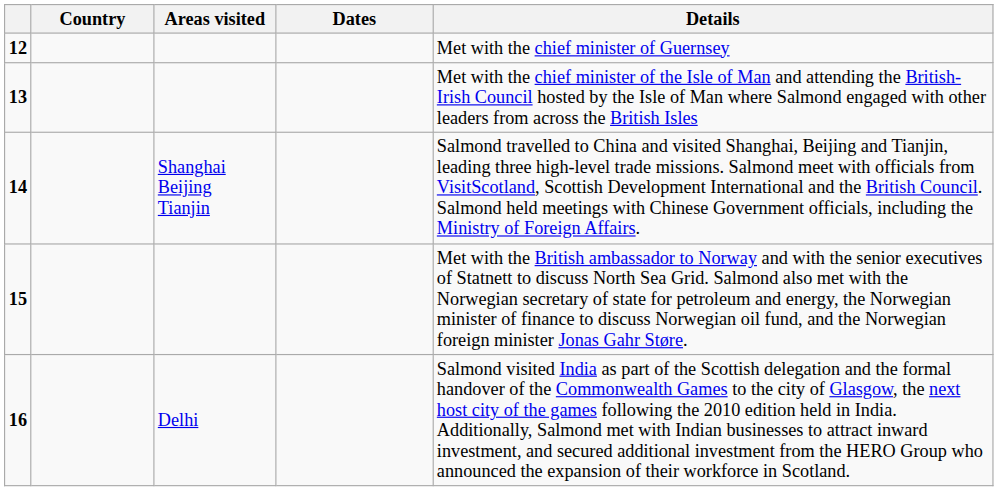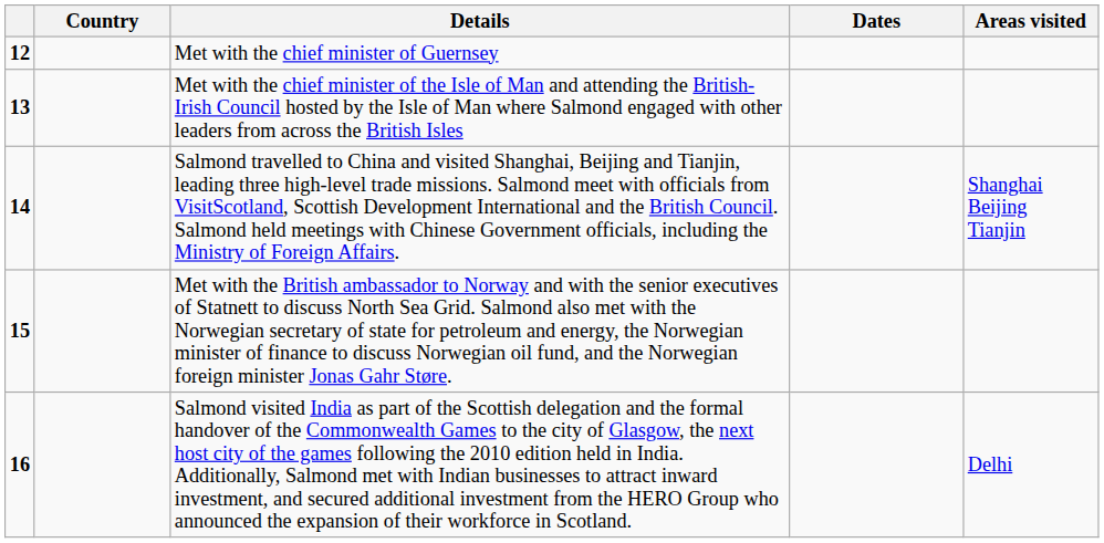 <table class="wikitable sortable">
 <tr>
 <th></th>
 <th width=100>Country</th>
+<th class="unsortable">Details</th>
+<th width=130 class=unsortable>Dates</th>
 <th width=100>Areas visited</th>
-<th width=130 class=unsortable>Dates</th>
-<th class="unsortable">Details</th>
 </tr>
 <tr>
 <td rowspan=1><strong>12</strong></td>
 <td></td>
+<td>Met with the <a href='#'>chief minister of Guernsey</a></td>
 <td></td>
 <td></td>
-<td>Met with the <a href='#'>chief minister of Guernsey</a></td>
 </tr>
 <tr>
 <td rowspan=1><strong>13</strong></td>
 <td></td>
+<td>Met with the <a href='#'>chief minister of the Isle of Man</a> and attending the <a href='#'>British-Irish Council</a> hosted by the Isle of Man where Salmond engaged with other leaders from across the <a href='#'>British Isles</a></td>
 <td></td>
 <td></td>
-<td>Met with the <a href='#'>chief minister of the Isle of Man</a> and attending the <a href='#'>British-Irish Council</a> hosted by the Isle of Man where Salmond engaged with other leaders from across the <a href='#'>British Isles</a></td>
 </tr>
 <tr>
 <td rowspan=1><strong>14</strong></td>
 <td></td>
+<td>Salmond travelled to China and visited Shanghai, Beijing and Tianjin, leading three high-level trade missions. Salmond meet with officials from <a href='#'>VisitScotland</a>, Scottish Development International and the <a href='#'>British Council</a>. Salmond held meetings with Chinese Government officials, including the <a href='#'>Ministry of Foreign Affairs</a>.</td>
+<td></td>
 <td><a href='#'>Shanghai</a><br><a href='#'>Beijing</a><br><a href='#'>Tianjin</a></td>
-<td></td>
-<td>Salmond travelled to China and visited Shanghai, Beijing and Tianjin, leading three high-level trade missions. Salmond meet with officials from <a href='#'>VisitScotland</a>, Scottish Development International and the <a href='#'>British Council</a>. Salmond held meetings with Chinese Government officials, including the <a href='#'>Ministry of Foreign Affairs</a>.</td>
 </tr>
 <tr>
 <td rowspan=1><strong>15</strong></td>
 <td></td>
+<td>Met with the <a href='#'>British ambassador to Norway</a> and with the senior executives of Statnett to discuss North Sea Grid. Salmond also met with the Norwegian secretary of state for petroleum and energy, the Norwegian minister of finance to discuss Norwegian oil fund, and the Norwegian foreign minister <a href='#'>Jonas Gahr Støre</a>.</td>
 <td></td>
 <td></td>
-<td>Met with the <a href='#'>British ambassador to Norway</a> and with the senior executives of Statnett to discuss North Sea Grid. Salmond also met with the Norwegian secretary of state for petroleum and energy, the Norwegian minister of finance to discuss Norwegian oil fund, and the Norwegian foreign minister <a href='#'>Jonas Gahr Støre</a>.</td>
 </tr>
 <tr>
 <td rowspan=1><strong>16</strong></td>
 <td></td>
+<td>Salmond visited <a href='#'>India</a> as part of the Scottish delegation and the formal handover of the <a href='#'>Commonwealth Games</a> to the city of <a href='#'>Glasgow</a>, the <a href='#'>next host city of the games</a> following the 2010 edition held in India. Additionally, Salmond met with Indian businesses to attract inward investment, and secured additional investment from the HERO Group who announced the expansion of their workforce in Scotland.</td>
+<td></td>
 <td><a href='#'>Delhi</a></td>
-<td></td>
-<td>Salmond visited <a href='#'>India</a> as part of the Scottish delegation and the formal handover of the <a href='#'>Commonwealth Games</a> to the city of <a href='#'>Glasgow</a>, the <a href='#'>next host city of the games</a> following the 2010 edition held in India. Additionally, Salmond met with Indian businesses to attract inward investment, and secured additional investment from the HERO Group who announced the expansion of their workforce in Scotland.</td>
 </tr>
 </table>
